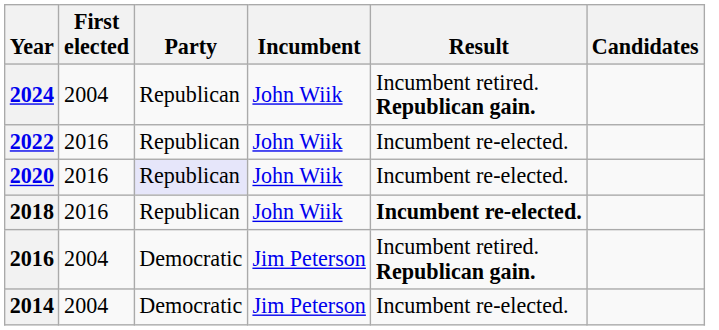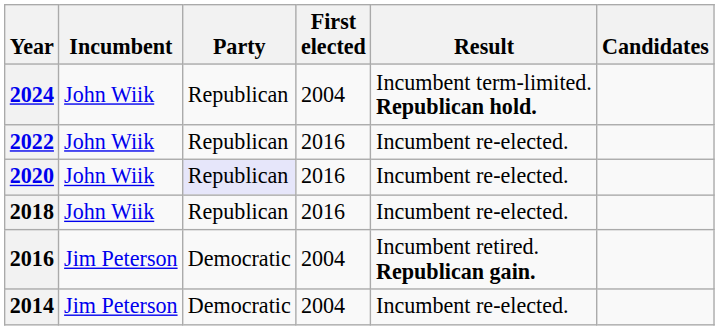 <table class=wikitable>
 <tr valign=bottom>
 <th>Year</th>
+<th>Incumbent</th>
+<th>Party</th>
 <th>First<br>elected</th>
-<th>Party</th>
-<th>Incumbent</th>
 <th>Result</th>
 <th>Candidates</th>
 </tr>
 <tr>
 <th><a href='#'>2024</a></th>
+<td><a href='#'>John Wiik</a></td>
+<td>Republican</td>
 <td>2004</td>
-<td>Republican</td>
-<td><a href='#'>John Wiik</a></td>
-<td>Incumbent retired.<br><strong>Republican gain.</strong></td>
+<td>Incumbent term-limited.<br><strong>Republican hold.</strong></td>
 <td nowrap></td>
 </tr>
 <tr>
 <th><a href='#'>2022</a></th>
+<td><a href='#'>John Wiik</a></td>
+<td>Republican</td>
 <td>2016</td>
-<td>Republican</td>
-<td><a href='#'>John Wiik</a></td>
 <td>Incumbent re-elected.</td>
 <td nowrap></td>
 </tr>
 <tr>
 <th><a href='#'>2020</a></th>
+<td><a href='#'>John Wiik</a></td>
+<td style="background: lavender;">Republican</td>
 <td>2016</td>
-<td style="background: lavender;">Republican</td>
-<td><a href='#'>John Wiik</a></td>
 <td>Incumbent re-elected.</td>
 <td nowrap></td>
 </tr>
 <tr>
 <th>2018</th>
+<td><a href='#'>John Wiik</a></td>
+<td>Republican</td>
 <td>2016</td>
-<td>Republican</td>
-<td><a href='#'>John Wiik</a></td>
-<td><strong>Incumbent re-elected.</strong></td>
+<td>Incumbent re-elected.</td>
 <td nowrap></td>
 </tr>
 <tr>
 <th>2016</th>
+<td><a href='#'>Jim Peterson</a></td>
+<td>Democratic</td>
 <td>2004</td>
-<td>Democratic</td>
-<td><a href='#'>Jim Peterson</a></td>
 <td>Incumbent retired.<br><strong>Republican gain.</strong></td>
 <td nowrap></td>
 </tr>
 <tr>
 <th>2014</th>
+<td><a href='#'>Jim Peterson</a></td>
+<td>Democratic</td>
 <td>2004</td>
-<td>Democratic</td>
-<td><a href='#'>Jim Peterson</a></td>
 <td>Incumbent re-elected.</td>
 <td nowrap></td>
 </tr>
 </table>
